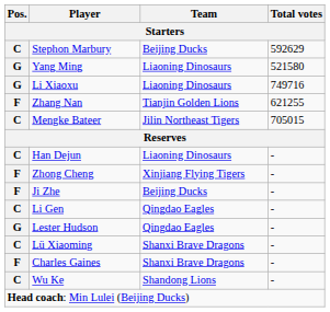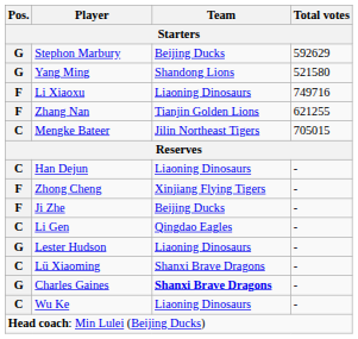 <table class="wikitable">
 <tr>
 <th>Pos.</th>
 <th width=150>Player</th>
 <th width=175>Team</th>
 <th>Total votes</th>
 </tr>
 <tr>
 <th colspan="5">Starters</th>
 </tr>
 <tr>
-<th>C</th>
+<th>G</th>
 <td> <a href='#'>Stephon Marbury</a></td>
 <td><a href='#'>Beijing Ducks</a></td>
 <td>592629</td>
 </tr>
 <tr>
 <th>G</th>
 <td> <a href='#'>Yang Ming</a></td>
-<td><a href='#'>Liaoning Dinosaurs</a></td>
+<td><a href='#'>Shandong Lions</a></td>
 <td>521580</td>
 </tr>
 <tr>
-<th>G</th>
+<th>F</th>
 <td> <a href='#'>Li Xiaoxu</a></td>
 <td><a href='#'>Liaoning Dinosaurs</a></td>
 <td>749716</td>
 </tr>
 <tr>
 <th>F</th>
 <td> <a href='#'>Zhang Nan</a></td>
 <td><a href='#'>Tianjin Golden Lions</a></td>
 <td>621255</td>
 </tr>
 <tr>
 <th>C</th>
 <td> <a href='#'>Mengke Bateer</a></td>
 <td><a href='#'>Jilin Northeast Tigers</a></td>
 <td>705015</td>
 </tr>
 <tr>
 <th colspan="5">Reserves</th>
 </tr>
 <tr>
 <th>C</th>
 <td> <a href='#'>Han Dejun</a></td>
 <td><a href='#'>Liaoning Dinosaurs</a></td>
 <td>-</td>
 </tr>
 <tr>
 <th>F</th>
 <td> <a href='#'>Zhong Cheng</a></td>
 <td><a href='#'>Xinjiang Flying Tigers</a></td>
 <td>-</td>
 </tr>
 <tr>
 <th>F</th>
 <td> <a href='#'>Ji Zhe</a></td>
 <td><a href='#'>Beijing Ducks</a></td>
 <td>-</td>
 </tr>
 <tr>
 <th>C</th>
 <td> <a href='#'>Li Gen</a></td>
 <td><a href='#'>Qingdao Eagles</a></td>
 <td>-</td>
 </tr>
 <tr>
 <th>G</th>
 <td> <a href='#'>Lester Hudson</a></td>
-<td><a href='#'>Qingdao Eagles</a></td>
+<td><a href='#'>Liaoning Dinosaurs</a></td>
 <td>-</td>
 </tr>
 <tr>
 <th>C</th>
 <td> <a href='#'>Lü Xiaoming</a></td>
 <td><a href='#'>Shanxi Brave Dragons</a></td>
 <td>-</td>
 </tr>
 <tr>
-<th>F</th>
+<th>G</th>
 <td> <a href='#'>Charles Gaines</a></td>
-<td><a href='#'>Shanxi Brave Dragons</a></td>
+<td><strong><a href='#'>Shanxi Brave Dragons</a></strong></td>
 <td>-</td>
 </tr>
 <tr>
 <th>C</th>
 <td> <a href='#'>Wu Ke</a></td>
-<td><a href='#'>Shandong Lions</a></td>
+<td><a href='#'>Liaoning Dinosaurs</a></td>
 <td>-</td>
 </tr>
 <tr>
 <td colspan="5"><strong>Head coach</strong>:  <a href='#'>Min Lulei</a> (<a href='#'>Beijing Ducks</a>)</td>
 </tr>
 </table>
